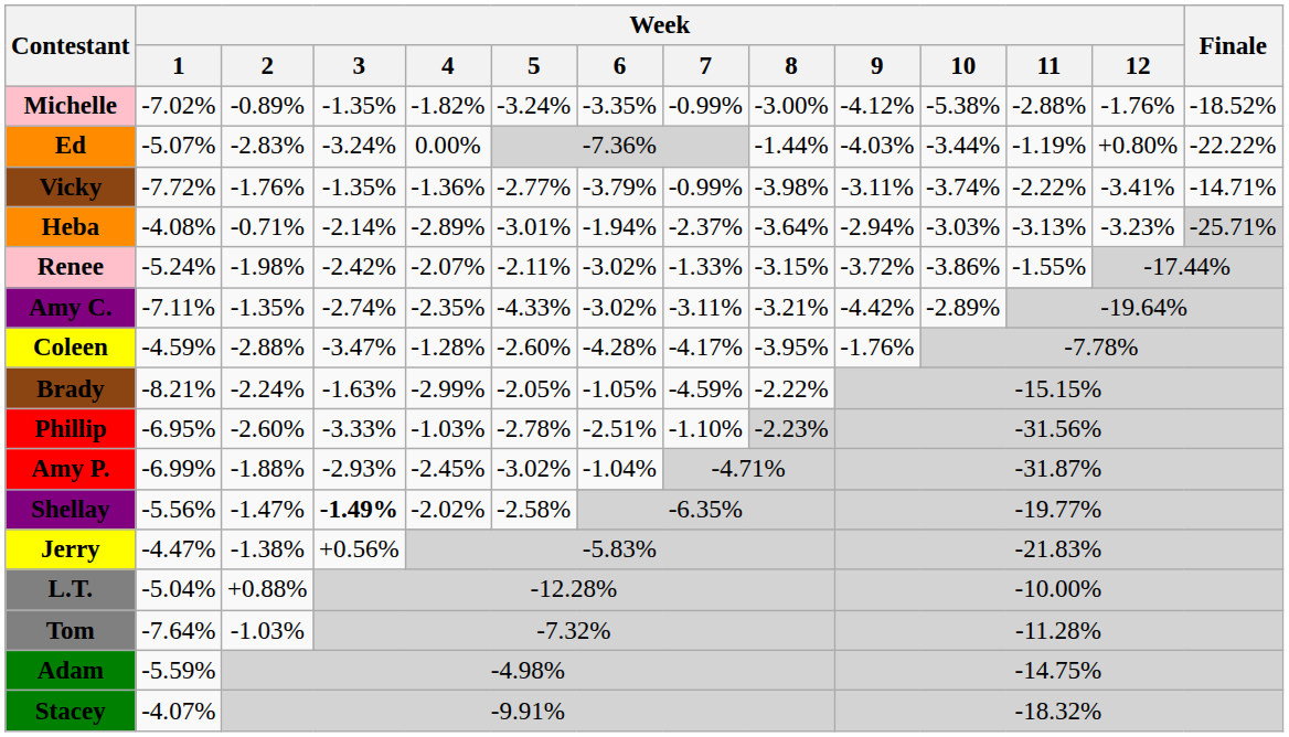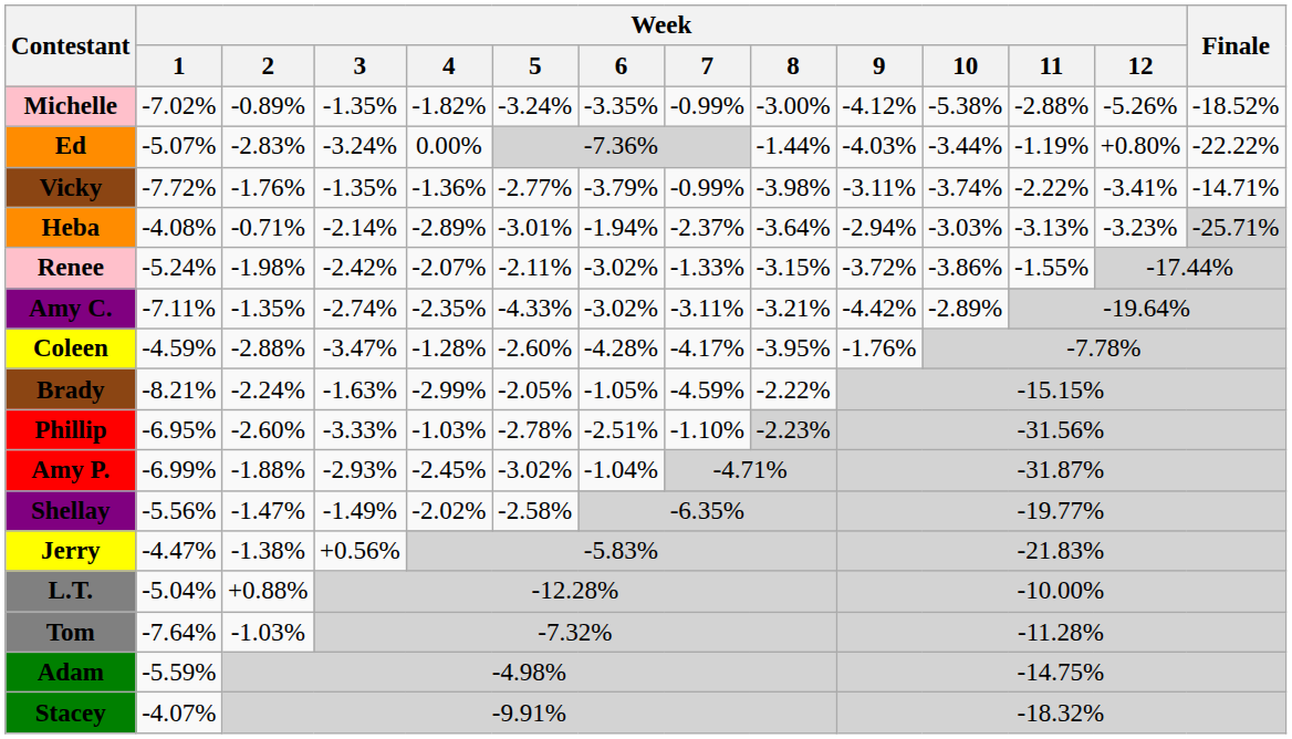 <table class="wikitable" align="center" style="text-align:center">
 <tr>
 <th rowspan=2>Contestant</th>
 <th colspan=12>Week</th>
 <th rowspan=2>Finale</th>
 </tr>
 <tr>
 <th>1</th>
 <th>2</th>
 <th>3</th>
 <th>4</th>
 <th>5</th>
 <th>6</th>
 <th>7</th>
 <th>8</th>
 <th>9</th>
 <th>10</th>
 <th>11</th>
 <th>12</th>
 </tr>
 <tr>
 <td bgcolor="pink"><strong>Michelle</strong></td>
 <td>-7.02%</td>
 <td>-0.89%</td>
 <td>-1.35%</td>
 <td>-1.82%</td>
 <td>-3.24%</td>
 <td>-3.35%</td>
 <td>-0.99%</td>
 <td>-3.00%</td>
 <td>-4.12%</td>
 <td>-5.38%</td>
 <td>-2.88%</td>
-<td>-1.76%</td>
+<td>-5.26%</td>
 <td>-18.52%</td>
 </tr>
 <tr>
 <td bgcolor="darkorange"><strong>Ed</strong></td>
 <td>-5.07%</td>
 <td>-2.83%</td>
 <td>-3.24%</td>
 <td>0.00%</td>
 <td bgcolor="lightgrey" colspan=3>-7.36%</td>
 <td>-1.44%</td>
 <td>-4.03%</td>
 <td>-3.44%</td>
 <td>-1.19%</td>
 <td>+0.80%</td>
 <td>-22.22%</td>
 </tr>
 <tr>
 <td bgcolor="saddlebrown"><span><strong>Vicky</strong></span></td>
 <td>-7.72%</td>
 <td>-1.76%</td>
 <td>-1.35%</td>
 <td>-1.36%</td>
 <td>-2.77%</td>
 <td>-3.79%</td>
 <td>-0.99%</td>
 <td>-3.98%</td>
 <td>-3.11%</td>
 <td>-3.74%</td>
 <td>-2.22%</td>
 <td>-3.41%</td>
 <td>-14.71%</td>
 </tr>
 <tr>
 <td bgcolor="darkorange"><strong>Heba</strong></td>
 <td>-4.08%</td>
 <td>-0.71%</td>
 <td>-2.14%</td>
 <td>-2.89%</td>
 <td>-3.01%</td>
 <td>-1.94%</td>
 <td>-2.37%</td>
 <td>-3.64%</td>
 <td>-2.94%</td>
 <td>-3.03%</td>
 <td>-3.13%</td>
 <td>-3.23%</td>
 <td bgcolor="lightgrey">-25.71%</td>
 </tr>
 <tr>
 <td bgcolor="pink"><strong>Renee</strong></td>
 <td>-5.24%</td>
 <td>-1.98%</td>
 <td>-2.42%</td>
 <td>-2.07%</td>
 <td>-2.11%</td>
 <td>-3.02%</td>
 <td>-1.33%</td>
 <td>-3.15%</td>
 <td>-3.72%</td>
 <td>-3.86%</td>
 <td>-1.55%</td>
 <td colspan=2 bgcolor="lightgrey">-17.44%</td>
 </tr>
 <tr>
 <td bgcolor="purple"><span><strong>Amy C.</strong></span></td>
 <td>-7.11%</td>
 <td>-1.35%</td>
 <td>-2.74%</td>
 <td>-2.35%</td>
 <td>-4.33%</td>
 <td>-3.02%</td>
 <td>-3.11%</td>
 <td>-3.21%</td>
 <td>-4.42%</td>
 <td>-2.89%</td>
 <td colspan=3 bgcolor="lightgrey">-19.64%</td>
 </tr>
 <tr>
 <td bgcolor="yellow"><strong>Coleen</strong></td>
 <td>-4.59%</td>
 <td>-2.88%</td>
 <td>-3.47%</td>
 <td>-1.28%</td>
 <td>-2.60%</td>
 <td>-4.28%</td>
 <td>-4.17%</td>
 <td>-3.95%</td>
 <td>-1.76%</td>
 <td colspan=4 bgcolor="lightgrey">-7.78%</td>
 </tr>
 <tr>
 <td bgcolor="saddlebrown"><span><strong>Brady</strong></span></td>
 <td>-8.21%</td>
 <td>-2.24%</td>
 <td>-1.63%</td>
 <td>-2.99%</td>
 <td>-2.05%</td>
 <td>-1.05%</td>
 <td>-4.59%</td>
 <td>-2.22%</td>
 <td colspan=5 bgcolor="lightgrey">-15.15%</td>
 </tr>
 <tr>
 <td bgcolor="red"><span><strong>Phillip</strong></span></td>
 <td>-6.95%</td>
 <td>-2.60%</td>
 <td>-3.33%</td>
 <td>-1.03%</td>
 <td>-2.78%</td>
 <td>-2.51%</td>
 <td>-1.10%</td>
 <td bgcolor="lightgrey">-2.23%</td>
 <td colspan=5 bgcolor="lightgrey">-31.56%</td>
 </tr>
 <tr>
 <td bgcolor="red"><span><strong>Amy P.</strong></span></td>
 <td>-6.99%</td>
 <td>-1.88%</td>
 <td>-2.93%</td>
 <td>-2.45%</td>
 <td>-3.02%</td>
 <td>-1.04%</td>
 <td bgcolor="lightgrey" colspan=2>-4.71%</td>
 <td colspan=5 bgcolor="lightgrey">-31.87%</td>
 </tr>
 <tr>
 <td bgcolor="purple"><span><strong>Shellay</strong></span></td>
 <td>-5.56%</td>
 <td>-1.47%</td>
-<td><strong>-1.49%</strong></td>
+<td>-1.49%</td>
 <td>-2.02%</td>
 <td>-2.58%</td>
 <td bgcolor="lightgrey" colspan=3>-6.35%</td>
 <td colspan=5 bgcolor="lightgrey">-19.77%</td>
 </tr>
 <tr>
 <td bgcolor="yellow"><strong>Jerry</strong></td>
 <td>-4.47%</td>
 <td>-1.38%</td>
 <td>+0.56%</td>
 <td bgcolor="lightgrey" colspan=5>-5.83%</td>
 <td colspan=5 bgcolor="lightgrey">-21.83%</td>
 </tr>
 <tr>
 <td bgcolor="gray"><strong>L.T.</strong></td>
 <td>-5.04%</td>
 <td>+0.88%</td>
 <td bgcolor="lightgrey" colspan=6>-12.28%</td>
 <td colspan=5 bgcolor="lightgrey">-10.00%</td>
 </tr>
 <tr>
 <td bgcolor="gray"><strong>Tom</strong></td>
 <td>-7.64%</td>
 <td>-1.03%</td>
 <td bgcolor="lightgrey" colspan=6>-7.32%</td>
 <td colspan=5 bgcolor="lightgrey">-11.28%</td>
 </tr>
 <tr>
 <td bgcolor="green"><span><strong>Adam</strong></span></td>
 <td>-5.59%</td>
 <td bgcolor="lightgrey" colspan=7>-4.98%</td>
 <td colspan=5 bgcolor="lightgrey">-14.75%</td>
 </tr>
 <tr>
 <td bgcolor="green"><span><strong>Stacey</strong></span></td>
 <td>-4.07%</td>
 <td bgcolor="lightgrey" colspan=7>-9.91%</td>
 <td colspan=5 bgcolor="lightgrey">-18.32%</td>
 </tr>
 </table>
